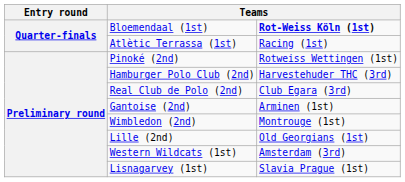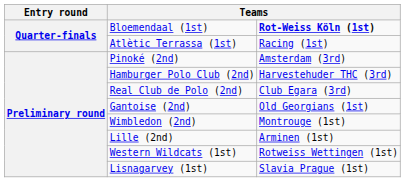 <table class="wikitable">
 <tr>
 <th>Entry round</th>
 <th colspan="2">Teams</th>
 </tr>
 <tr>
 <th rowspan="2"><a href='#'>Quarter-finals</a></th>
 <td> <a href='#'>Bloemendaal</a> (<a href='#'>1st</a>)</td>
 <td><strong> <a href='#'>Rot-Weiss Köln</a> (<a href='#'>1st</a>)</strong></td>
 </tr>
 <tr>
 <td> <a href='#'>Atlètic Terrassa</a> (<a href='#'>1st</a>)</td>
 <td> <a href='#'>Racing</a> (<a href='#'>1st</a>)</td>
 </tr>
 <tr>
 <th rowspan="8"><a href='#'>Preliminary round</a></th>
 <td> <a href='#'>Pinoké</a> (<a href='#'>2nd</a>)</td>
-<td> <a href='#'>Rotweiss Wettingen</a> (1st)</td>
+<td> <a href='#'>Amsterdam</a> (<a href='#'>3rd</a>)</td>
 </tr>
 <tr>
 <td> <a href='#'>Hamburger Polo Club</a> (<a href='#'>2nd</a>)</td>
 <td> <a href='#'>Harvestehuder THC</a> (<a href='#'>3rd</a>)</td>
 </tr>
 <tr>
 <td> <a href='#'>Real Club de Polo</a> (<a href='#'>2nd</a>)</td>
 <td> <a href='#'>Club Egara</a> (<a href='#'>3rd</a>)</td>
 </tr>
 <tr>
 <td> <a href='#'>Gantoise</a> (<a href='#'>2nd</a>)</td>
-<td> <a href='#'>Arminen</a> (1st)</td>
+<td> <a href='#'>Old Georgians</a> (<a href='#'>1st</a>)</td>
 </tr>
 <tr>
 <td> <a href='#'>Wimbledon</a> (<a href='#'>2nd</a>)</td>
 <td> <a href='#'>Montrouge</a> (1st)</td>
 </tr>
 <tr>
 <td> <a href='#'>Lille</a> (2nd)</td>
-<td> <a href='#'>Old Georgians</a> (<a href='#'>1st</a>)</td>
+<td> <a href='#'>Arminen</a> (1st)</td>
 </tr>
 <tr>
 <td> <a href='#'>Western Wildcats</a> (1st)</td>
-<td> <a href='#'>Amsterdam</a> (<a href='#'>3rd</a>)</td>
+<td> <a href='#'>Rotweiss Wettingen</a> (1st)</td>
 </tr>
 <tr>
 <td> <a href='#'>Lisnagarvey</a> (1st)</td>
 <td> <a href='#'>Slavia Prague</a> (1st)</td>
 </tr>
 </table>
